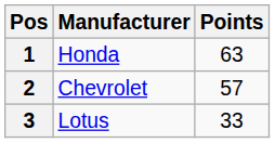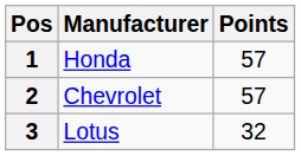 <table class="wikitable" style="font-size: 95%;">
 <tr>
 <th>Pos</th>
 <th>Manufacturer</th>
 <th>Points</th>
 </tr>
 <tr>
 <th>1</th>
 <td> <a href='#'>Honda</a></td>
-<td style="text-align:center;">63</td>
+<td style="text-align:center;">57</td>
 </tr>
 <tr>
 <th>2</th>
 <td> <a href='#'>Chevrolet</a></td>
 <td style="text-align:center;">57</td>
 </tr>
 <tr>
 <th>3</th>
 <td> <a href='#'>Lotus</a></td>
-<td style="text-align:center;">33</td>
+<td style="text-align:center;">32</td>
 </tr>
 </table>
